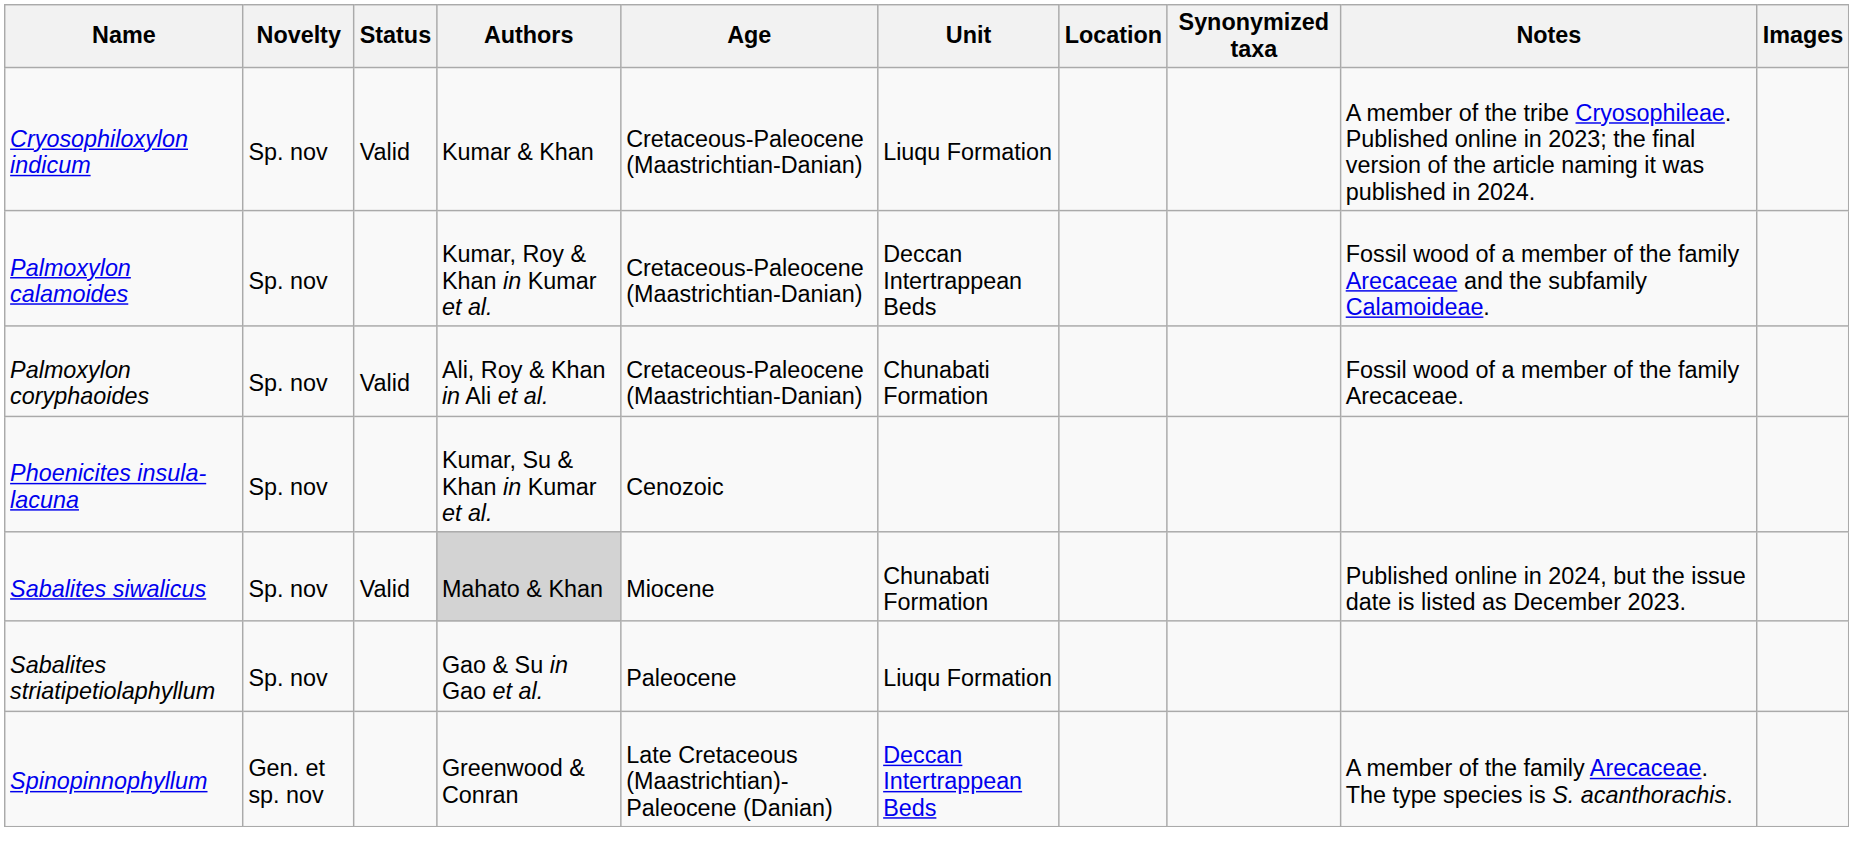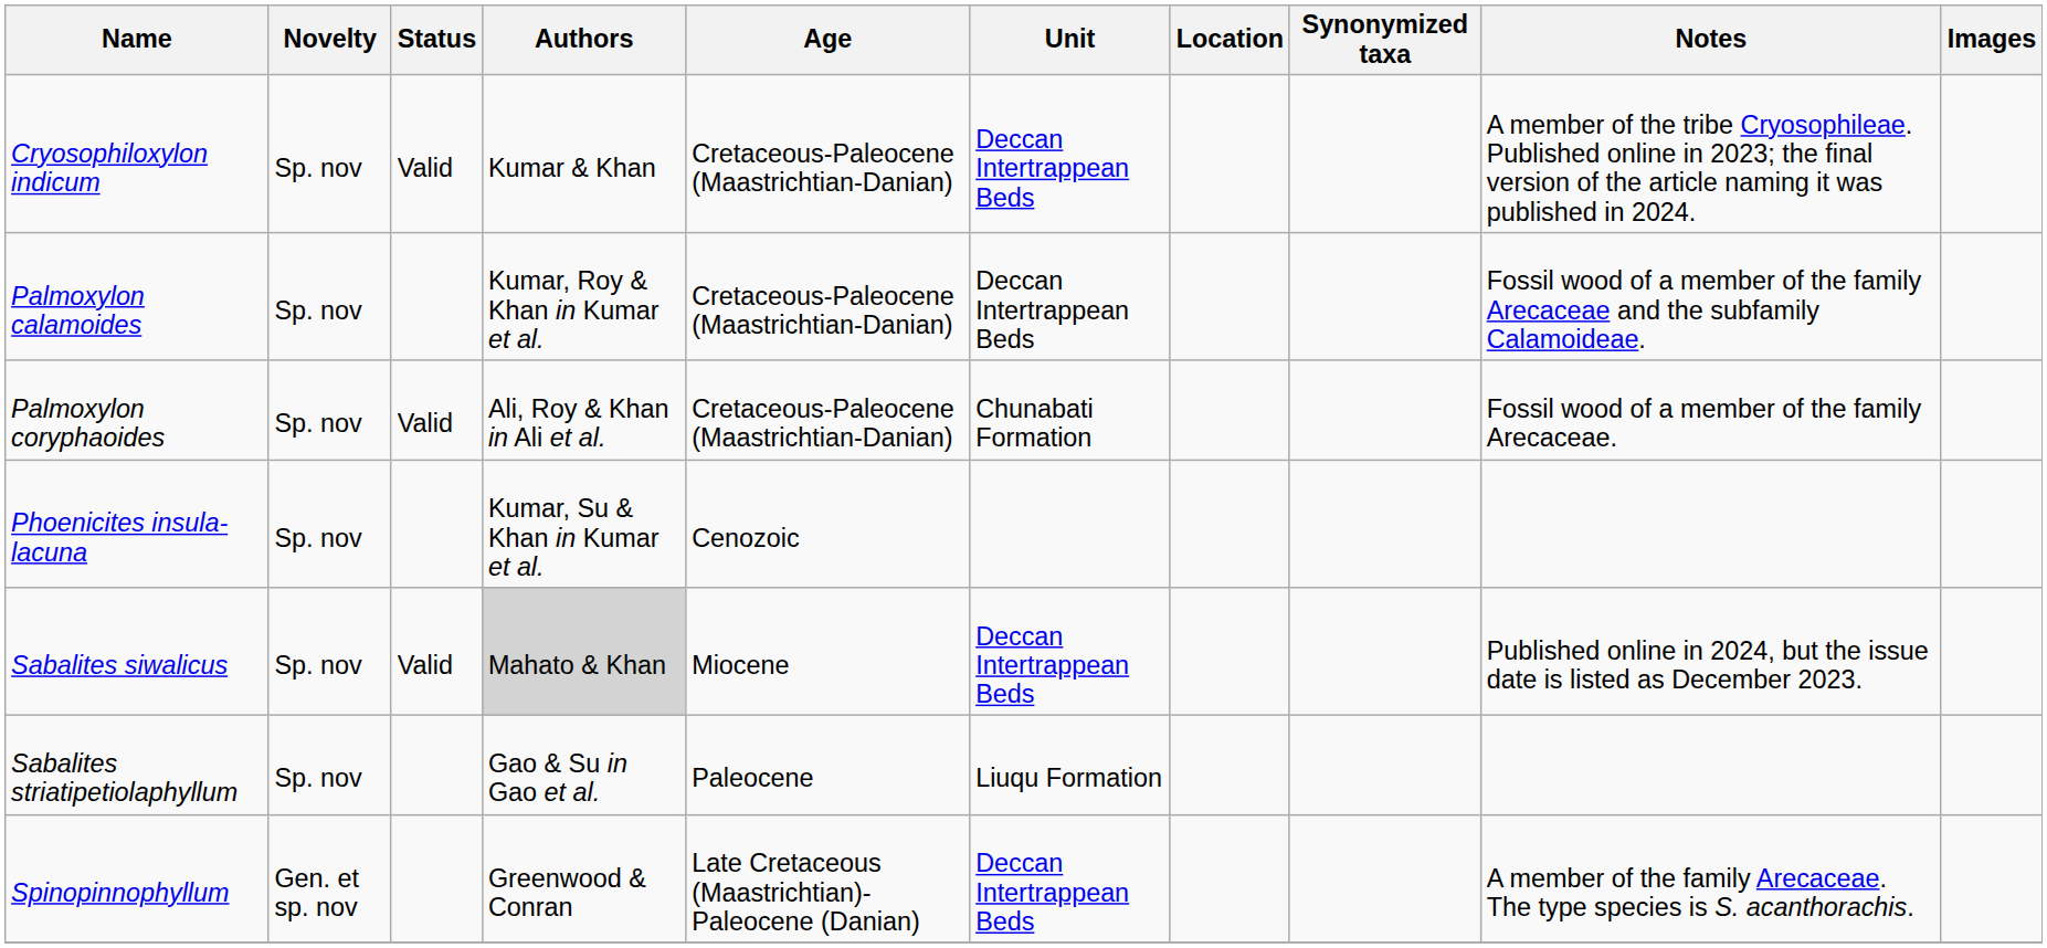 <table class="wikitable sortable" align="center" width="100%">
 <tr>
 <th>Name</th>
 <th>Novelty</th>
 <th>Status</th>
 <th>Authors</th>
 <th>Age</th>
 <th>Unit</th>
 <th>Location</th>
 <th>Synonymized taxa</th>
 <th>Notes</th>
 <th>Images</th>
 </tr>
 <tr>
 <td><br><em><a href='#'>Cryosophiloxylon indicum</a></em></td>
 <td><br>Sp. nov</td>
 <td><br>Valid</td>
 <td><br>Kumar & Khan</td>
 <td><br>Cretaceous-Paleocene (Maastrichtian-Danian)</td>
-<td><br>Liuqu Formation</td>
+<td><br><a href='#'>Deccan</a> <a href='#'>Intertrappean Beds</a></td>
 <td><br></td>
 <td></td>
 <td><br>A member of the tribe <a href='#'>Cryosophileae</a>. Published online in 2023; the final version of the article naming it was published in 2024.</td>
 <td></td>
 </tr>
 <tr>
 <td><br><em><a href='#'>Palmoxylon calamoides</a></em></td>
 <td><br>Sp. nov</td>
 <td></td>
 <td><br>Kumar, Roy & Khan <em>in</em> Kumar <em>et al.</em></td>
 <td><br>Cretaceous-Paleocene (Maastrichtian-Danian)</td>
 <td><br>Deccan Intertrappean Beds</td>
 <td><br></td>
 <td></td>
 <td><br>Fossil wood of a member of the family <a href='#'>Arecaceae</a> and the subfamily <a href='#'>Calamoideae</a>.</td>
 <td></td>
 </tr>
 <tr>
 <td><br><em>Palmoxylon coryphaoides</em></td>
 <td><br>Sp. nov</td>
 <td><br>Valid</td>
 <td><br>Ali, Roy & Khan <em>in</em> Ali <em>et al.</em></td>
 <td><br>Cretaceous-Paleocene (Maastrichtian-Danian)</td>
 <td><br>Chunabati Formation</td>
 <td><br></td>
 <td></td>
 <td><br>Fossil wood of a member of the family Arecaceae.</td>
 <td></td>
 </tr>
 <tr>
 <td><br><em><a href='#'>Phoenicites insula-lacuna</a></em></td>
 <td><br>Sp. nov</td>
 <td></td>
 <td><br>Kumar, Su & Khan <em>in</em> Kumar <em>et al.</em></td>
 <td><br>Cenozoic</td>
 <td></td>
 <td><br></td>
 <td></td>
 <td></td>
 <td></td>
 </tr>
 <tr>
 <td><br><em><a href='#'>Sabalites siwalicus</a></em></td>
 <td><br>Sp. nov</td>
 <td><br>Valid</td>
 <td style="background: lightgrey;"><br>Mahato & Khan</td>
 <td><br>Miocene</td>
-<td><br>Chunabati Formation</td>
+<td><br><a href='#'>Deccan</a> <a href='#'>Intertrappean Beds</a></td>
 <td><br></td>
 <td></td>
 <td><br>Published online in 2024, but the issue date is listed as December 2023.</td>
 <td></td>
 </tr>
 <tr>
 <td><br><em>Sabalites striatipetiolaphyllum</em></td>
 <td><br>Sp. nov</td>
 <td></td>
 <td><br>Gao & Su <em>in</em> Gao <em>et al.</em></td>
 <td><br>Paleocene</td>
 <td><br>Liuqu Formation</td>
 <td><br></td>
 <td></td>
 <td></td>
 <td></td>
 </tr>
 <tr>
 <td><br><em><a href='#'>Spinopinnophyllum</a></em></td>
 <td><br>Gen. et sp. nov</td>
 <td></td>
 <td><br>Greenwood & Conran</td>
 <td><br>Late Cretaceous (Maastrichtian)-Paleocene (Danian)</td>
 <td><br><a href='#'>Deccan</a> <a href='#'>Intertrappean Beds</a></td>
 <td><br></td>
 <td></td>
 <td><br>A member of the family <a href='#'>Arecaceae</a>. The type species is <em>S. acanthorachis</em>.</td>
 <td></td>
 </tr>
 <tr>
 </tr>
 </table>
